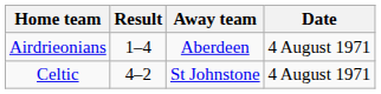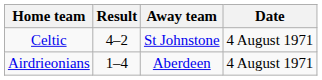 <table class="wikitable" style="text-align: center">
 <tr>
 <th>Home team</th>
 <th>Result</th>
 <th>Away team</th>
 <th>Date</th>
 </tr>
 <tr>
+<td><a href='#'>Celtic</a></td>
+<td>4–2</td>
+<td><a href='#'>St Johnstone</a></td>
+<td>4 August 1971</td>
+</tr>
+<tr>
 <td><a href='#'>Airdrieonians</a></td>
 <td>1–4</td>
 <td><a href='#'>Aberdeen</a></td>
 <td>4 August 1971</td>
 </tr>
-<tr>
-<td><a href='#'>Celtic</a></td>
-<td>4–2</td>
-<td><a href='#'>St Johnstone</a></td>
-<td>4 August 1971</td>
-</tr>
 </table>
